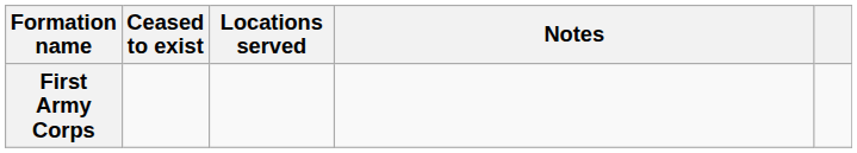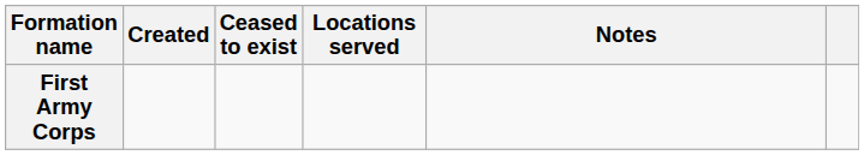 <table class="wikitable sortable plainrowheaders" style="text-align: left; border-spacing: 2px; border: 1px solid darkgray; width: 100%;">
 <tr>
 <th width="5%" scope="col">Formation name</th>
+<th width=5% scope="col">Created</th>
 <th width=5% scope="col">Ceased to exist</th>
 <th class=unsortable width=15% scope="col">Locations served</th>
 <th class=unsortable width=65% scope="col">Notes</th>
 <th class=unsortable width=5% scope="col"></th>
 </tr>
 <tr>
 <th scope="row" style="text-align:center;">First Army Corps</th>
 <td align="center"></td>
 <td align="center"></td>
 <td align="center"></td>
 <td align="center"></td>
+<td align="center"></td>
 </tr>
 </table>
